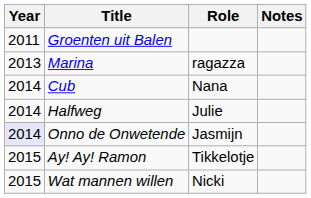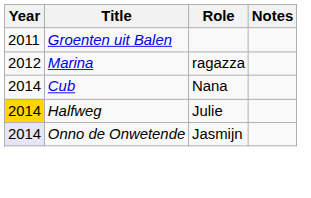 <table class="wikitable sortable">
 <tr>
 <th>Year</th>
 <th>Title</th>
 <th>Role</th>
 <th class="unsortable">Notes</th>
 </tr>
 <tr>
 <td>2011</td>
 <td><em><a href='#'>Groenten uit Balen</a></em></td>
 <td></td>
 <td></td>
 </tr>
 <tr>
-<td>2013</td>
+<td>2012</td>
 <td><em><a href='#'>Marina</a></em></td>
 <td>ragazza</td>
 <td></td>
 </tr>
 <tr>
 <td>2014</td>
 <td><em><a href='#'>Cub</a></em></td>
 <td>Nana</td>
 <td></td>
 </tr>
 <tr>
-<td>2014</td>
+<td style="background: gold;">2014</td>
 <td><em>Halfweg</em></td>
 <td>Julie</td>
 <td></td>
 </tr>
 <tr>
 <td style="background: lavender;">2014</td>
 <td><em>Onno de Onwetende</em></td>
 <td>Jasmijn</td>
 <td></td>
 </tr>
-<tr>
-<td>2015</td>
-<td><em>Ay! Ay! Ramon</em></td>
-<td>Tikkelotje</td>
-<td></td>
-</tr>
-<tr>
-<td>2015</td>
-<td><em>Wat mannen willen</em></td>
-<td>Nicki</td>
-<td></td>
-</tr>
 </table>
